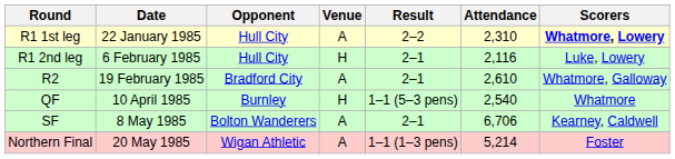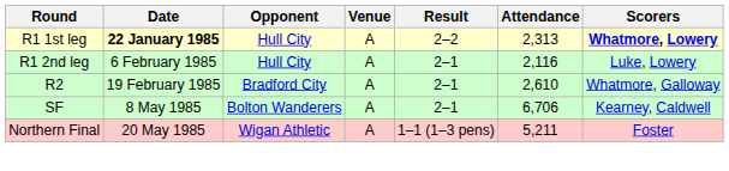 <table class="wikitable" style="font-size:100%; text-align:center">
 <tr>
 <th>Round</th>
 <th>Date</th>
 <th>Opponent</th>
 <th>Venue</th>
 <th>Result</th>
 <th>Attendance</th>
 <th>Scorers</th>
 </tr>
 <tr style="background-color: #FFFFCC;">
 <td>R1 1st leg</td>
-<td>22 January 1985</td>
+<td><strong>22 January 1985</strong></td>
 <td><a href='#'>Hull City</a></td>
 <td>A</td>
 <td>2–2</td>
-<td>2,310</td>
+<td>2,313</td>
 <td><strong><a href='#'>Whatmore</a>, <a href='#'>Lowery</a></strong></td>
 </tr>
 <tr style="background-color: #CCFFCC;">
 <td>R1 2nd leg</td>
 <td>6 February 1985</td>
 <td><a href='#'>Hull City</a></td>
-<td>H</td>
+<td>A</td>
 <td>2–1</td>
 <td>2,116</td>
 <td><a href='#'>Luke</a>, <a href='#'>Lowery</a></td>
 </tr>
 <tr style="background-color: #CCFFCC;">
 <td>R2</td>
 <td>19 February 1985</td>
 <td><a href='#'>Bradford City</a></td>
 <td>A</td>
 <td>2–1</td>
 <td>2,610</td>
 <td><a href='#'>Whatmore</a>, <a href='#'>Galloway</a></td>
-</tr>
-<tr style="background-color: #CCFFCC;">
-<td>QF</td>
-<td>10 April 1985</td>
-<td><a href='#'>Burnley</a></td>
-<td>H</td>
-<td>1–1 (5–3 pens)</td>
-<td>2,540</td>
-<td><a href='#'>Whatmore</a></td>
 </tr>
 <tr style="background-color: #CCFFCC;">
 <td>SF</td>
 <td>8 May 1985</td>
 <td><a href='#'>Bolton Wanderers</a></td>
 <td>A</td>
 <td>2–1</td>
 <td>6,706</td>
 <td><a href='#'>Kearney</a>, <a href='#'>Caldwell</a></td>
 </tr>
 <tr style="background-color: #FFCCCC;">
 <td>Northern Final</td>
 <td>20 May 1985</td>
 <td><a href='#'>Wigan Athletic</a></td>
 <td>A</td>
 <td>1–1 (1–3 pens)</td>
-<td>5,214</td>
+<td>5,211</td>
 <td><a href='#'>Foster</a></td>
 </tr>
 </table>
